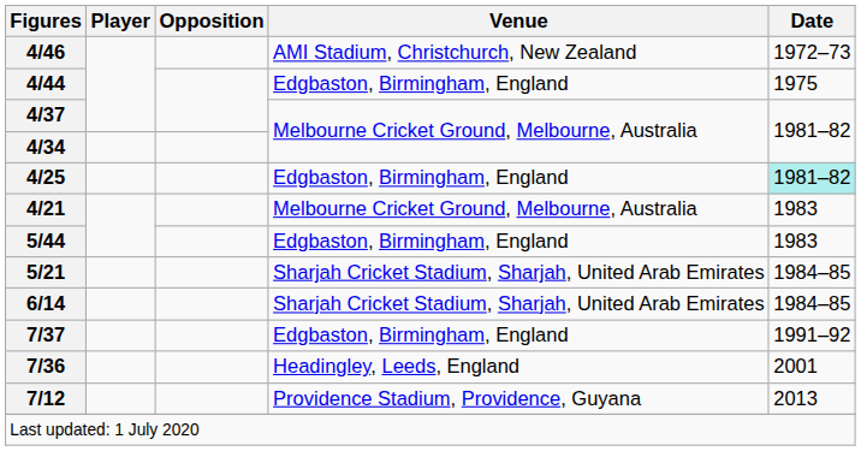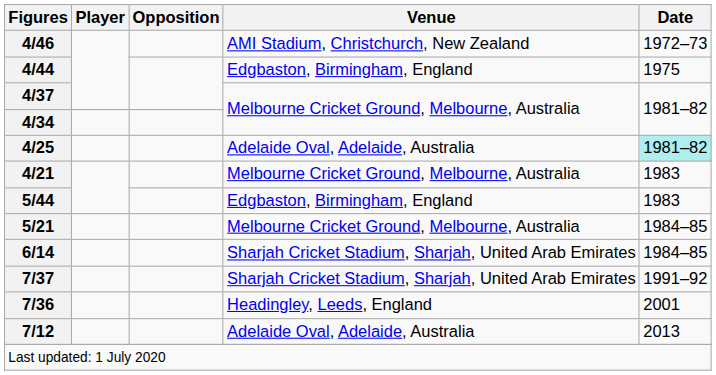 <table class="wikitable plainrowheaders sortable">
 <tr>
 <th scope=col>Figures</th>
 <th scope=col>Player</th>
 <th scope=col>Opposition</th>
 <th scope=col>Venue</th>
 <th scope=col>Date</th>
 </tr>
 <tr>
 <th>4/46</th>
 <td rowspan=3></td>
 <td></td>
 <td><a href='#'>AMI Stadium</a>, <a href='#'>Christchurch</a>, New Zealand</td>
 <td>1972–73</td>
 </tr>
 <tr>
 <th>4/44</th>
 <td rowspan=2></td>
 <td><a href='#'>Edgbaston</a>, <a href='#'>Birmingham</a>, England</td>
 <td>1975 </td>
 </tr>
 <tr>
 <th>4/37</th>
 <td rowspan=2><a href='#'>Melbourne Cricket Ground</a>, <a href='#'>Melbourne</a>, Australia</td>
 <td rowspan=2>1981–82</td>
 </tr>
 <tr>
 <th>4/34</th>
 <td></td>
 <td></td>
 </tr>
 <tr>
 <th>4/25</th>
 <td></td>
 <td></td>
-<td><a href='#'>Edgbaston</a>, <a href='#'>Birmingham</a>, England</td>
+<td><a href='#'>Adelaide Oval</a>, <a href='#'>Adelaide</a>, Australia</td>
 <td style="background: paleturquoise;">1981–82</td>
 </tr>
 <tr>
 <th>4/21</th>
 <td rowspan=2></td>
 <td></td>
 <td><a href='#'>Melbourne Cricket Ground</a>, <a href='#'>Melbourne</a>, Australia</td>
 <td>1983 </td>
 </tr>
 <tr>
 <th>5/44</th>
 <td></td>
 <td><a href='#'>Edgbaston</a>, <a href='#'>Birmingham</a>, England</td>
 <td>1983 </td>
 </tr>
 <tr>
 <th>5/21</th>
 <td></td>
 <td></td>
-<td><a href='#'>Sharjah Cricket Stadium</a>, <a href='#'>Sharjah</a>, United Arab Emirates</td>
+<td><a href='#'>Melbourne Cricket Ground</a>, <a href='#'>Melbourne</a>, Australia</td>
 <td>1984–85</td>
 </tr>
 <tr>
 <th>6/14</th>
 <td></td>
 <td></td>
 <td><a href='#'>Sharjah Cricket Stadium</a>, <a href='#'>Sharjah</a>, United Arab Emirates</td>
 <td>1984–85</td>
 </tr>
 <tr>
 <th>7/37</th>
 <td></td>
 <td></td>
-<td><a href='#'>Edgbaston</a>, <a href='#'>Birmingham</a>, England</td>
+<td><a href='#'>Sharjah Cricket Stadium</a>, <a href='#'>Sharjah</a>, United Arab Emirates</td>
 <td>1991–92</td>
 </tr>
 <tr>
 <th>7/36</th>
 <td></td>
 <td></td>
 <td><a href='#'>Headingley</a>, <a href='#'>Leeds</a>, England</td>
 <td>2001</td>
 </tr>
 <tr>
 <th>7/12</th>
 <td></td>
 <td></td>
-<td><a href='#'>Providence Stadium</a>, <a href='#'>Providence</a>, Guyana</td>
+<td><a href='#'>Adelaide Oval</a>, <a href='#'>Adelaide</a>, Australia</td>
 <td>2013</td>
 </tr>
 <tr>
 </tr>
 <tr class=sortbottom>
 <td colspan=5><small>Last updated: 1 July 2020</small></td>
 </tr>
 </table>
